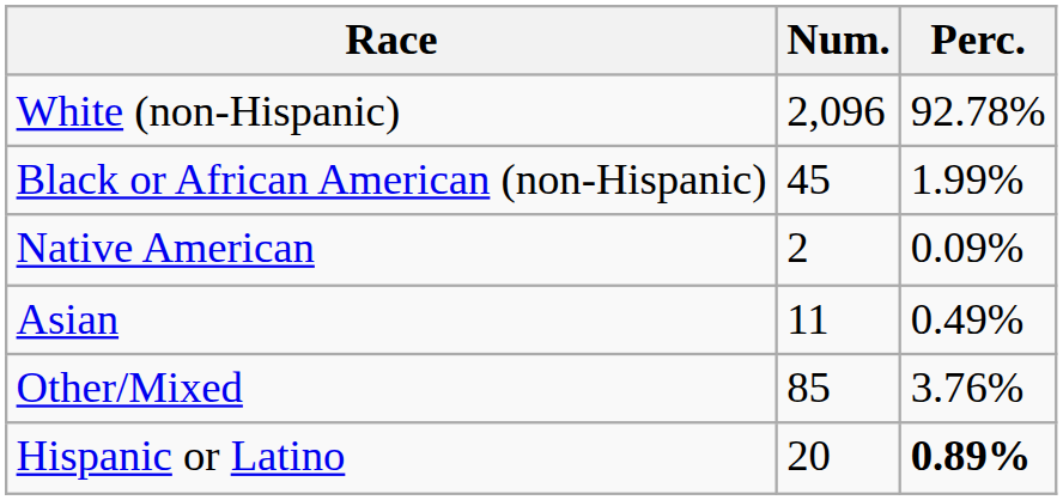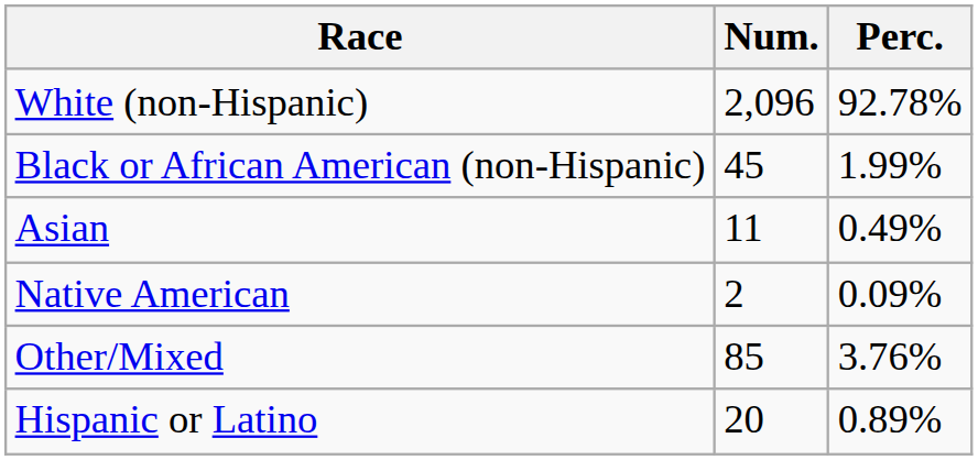 <table class="wikitable">
 <tr>
 <th>Race</th>
 <th>Num.</th>
 <th>Perc.</th>
 </tr>
 <tr>
 <td><a href='#'>White</a> (non-Hispanic)</td>
 <td>2,096</td>
 <td>92.78%</td>
 </tr>
 <tr>
 <td><a href='#'>Black or African American</a> (non-Hispanic)</td>
 <td>45</td>
 <td>1.99%</td>
 </tr>
 <tr>
+<td><a href='#'>Asian</a></td>
+<td>11</td>
+<td>0.49%</td>
+</tr>
+<tr>
 <td><a href='#'>Native American</a></td>
 <td>2</td>
 <td>0.09%</td>
-</tr>
-<tr>
-<td><a href='#'>Asian</a></td>
-<td>11</td>
-<td>0.49%</td>
 </tr>
 <tr>
 <td><a href='#'>Other/Mixed</a></td>
 <td>85</td>
 <td>3.76%</td>
 </tr>
 <tr>
 <td><a href='#'>Hispanic</a> or <a href='#'>Latino</a></td>
 <td>20</td>
-<td><strong>0.89%</strong></td>
+<td>0.89%</td>
 </tr>
 </table>
